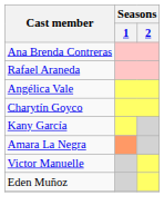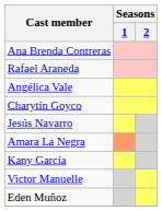 <table class="wikitable" style="margin:left; font-size:100%">
 <tr>
 <th rowspan="2">Cast member</th>
 <th colspan="2" style="text-align:center">Seasons</th>
 </tr>
 <tr>
 <th width="15"><a href='#'>1</a></th>
 <th width="15"><a href='#'>2</a></th>
 </tr>
 <tr>
 <td><a href='#'>Ana Brenda Contreras</a></td>
 <td colspan="2" style="background:#ffc6c6"></td>
 </tr>
 <tr>
 <td><a href='#'>Rafael Araneda</a></td>
 <td colspan="2" style="background:#ffc6c6"></td>
 </tr>
 <tr>
 <td><a href='#'>Angélica Vale</a></td>
 <td colspan="2" style="background:#FF6"></td>
 </tr>
 <tr>
 <td><a href='#'>Charytín Goyco</a></td>
 <td colspan="2" style="background:#FF6"></td>
 </tr>
 <tr>
-<td><a href='#'>Kany García</a></td>
+<td><a href='#'>Jesús Navarro</a></td>
 <td colspan="1" style="background:#FF6"></td>
 <td colspan="1" style="background:lightgrey"></td>
 </tr>
 <tr>
 <td><a href='#'>Amara La Negra</a></td>
 <td colspan="1" style="background:#F96"></td>
+<td colspan="1" style="background:lightgrey"></td>
+</tr>
+<tr>
+<td><a href='#'>Kany García</a></td>
+<td colspan="1" style="background:#FF6"></td>
 <td colspan="1" style="background:lightgrey"></td>
 </tr>
 <tr>
 <td><a href='#'>Victor Manuelle</a></td>
 <td colspan="1" style="background:lightgrey"></td>
 <td colspan="1" style="background:#FF6"></td>
 </tr>
 <tr>
 <td>Eden Muñoz</td>
 <td colspan="1" style="background:lightgrey"></td>
 <td colspan="1" style="background:#FF6"></td>
 </tr>
 <tr>
 </tr>
 </table>
